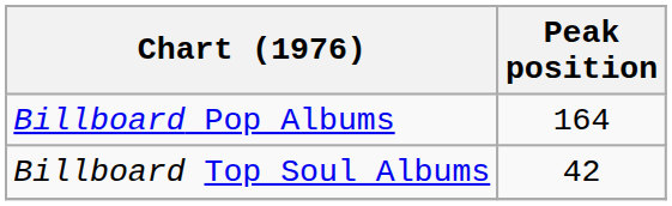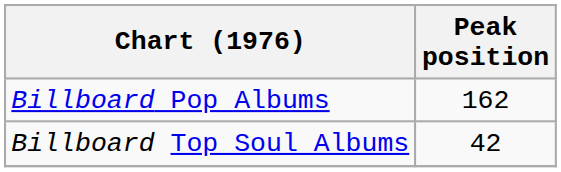 <table class="wikitable">
 <tr>
 <th>Chart (1976)</th>
 <th>Peak<br>position</th>
 </tr>
 <tr>
 <td><a href='#'><em>Billboard</em> Pop Albums</a></td>
-<td align=center>164</td>
+<td align=center>162</td>
 </tr>
 <tr>
 <td><em>Billboard</em> <a href='#'>Top Soul Albums</a></td>
 <td align=center>42</td>
 </tr>
 <tr>
 </tr>
 </table>
